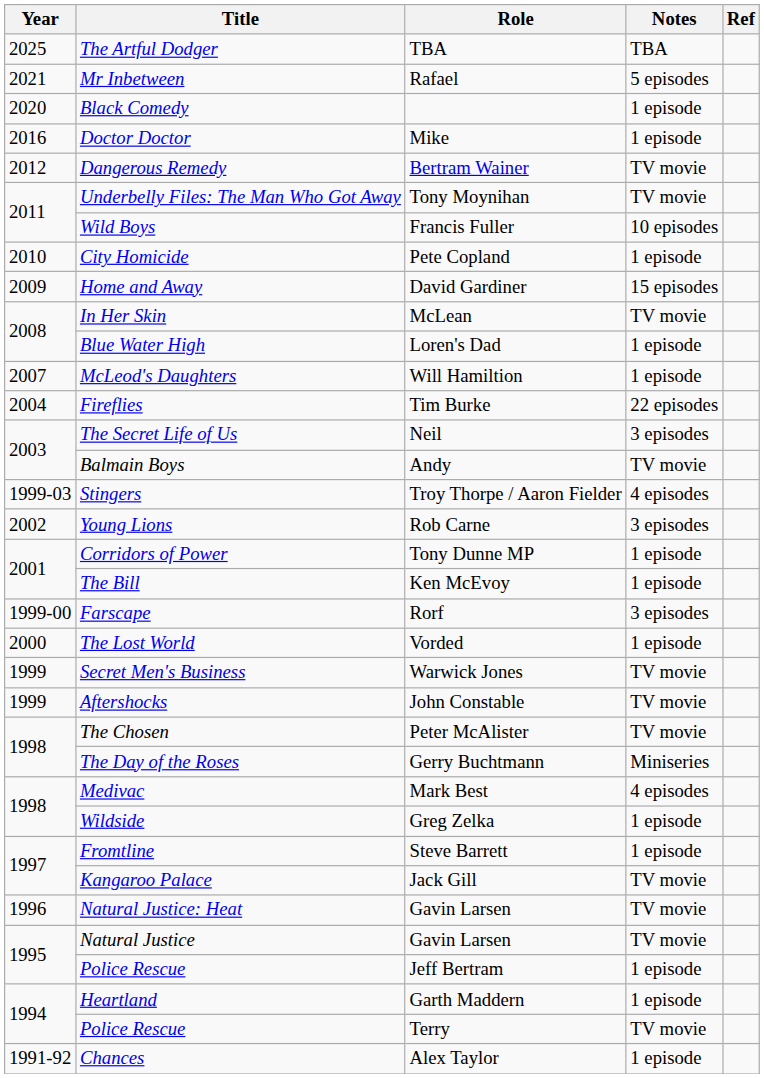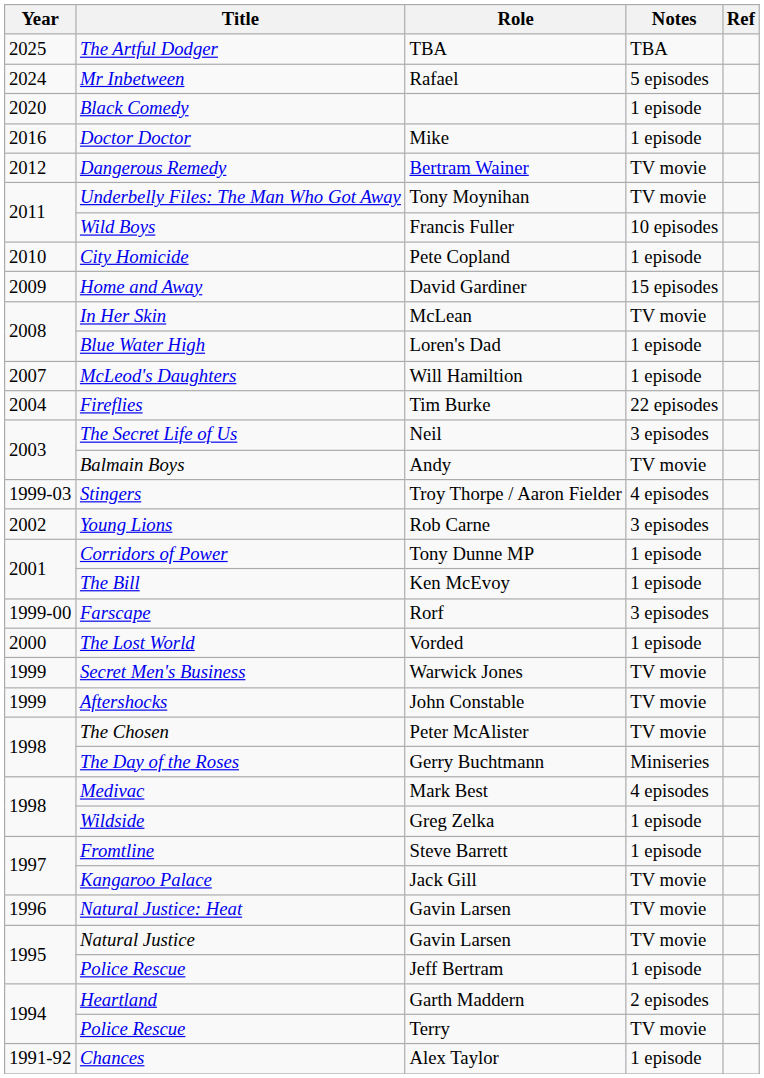 <table class="wikitable sortable">
 <tr>
 <th>Year</th>
 <th>Title</th>
 <th>Role</th>
 <th>Notes</th>
 <th>Ref</th>
 </tr>
 <tr>
 <td>2025</td>
 <td><a href='#'><em>The Artful Dodger</em></a></td>
 <td>TBA</td>
 <td>TBA</td>
 <td></td>
 </tr>
 <tr>
-<td>2021</td>
+<td>2024</td>
 <td><em><a href='#'>Mr Inbetween</a></em></td>
 <td>Rafael</td>
 <td>5 episodes</td>
 <td></td>
 </tr>
 <tr>
 <td>2020</td>
 <td><em><a href='#'>Black Comedy</a></em></td>
 <td></td>
 <td>1 episode</td>
 <td></td>
 </tr>
 <tr>
 <td>2016</td>
 <td><em><a href='#'>Doctor Doctor</a></em></td>
 <td>Mike</td>
 <td>1 episode</td>
 <td></td>
 </tr>
 <tr>
 <td>2012</td>
 <td><em><a href='#'>Dangerous Remedy</a></em></td>
 <td><a href='#'>Bertram Wainer</a></td>
 <td>TV movie</td>
 <td></td>
 </tr>
 <tr>
 <td rowspan="2">2011</td>
 <td><em><a href='#'>Underbelly Files: The Man Who Got Away</a></em></td>
 <td>Tony Moynihan</td>
 <td>TV movie</td>
 <td></td>
 </tr>
 <tr>
 <td><em><a href='#'>Wild Boys</a></em></td>
 <td>Francis Fuller</td>
 <td>10 episodes</td>
 <td></td>
 </tr>
 <tr>
 <td>2010</td>
 <td><em><a href='#'>City Homicide</a></em></td>
 <td>Pete Copland</td>
 <td>1 episode</td>
 <td></td>
 </tr>
 <tr>
 <td>2009</td>
 <td><em><a href='#'>Home and Away</a></em></td>
 <td>David Gardiner</td>
 <td>15 episodes</td>
 <td></td>
 </tr>
 <tr>
 <td rowspan="2">2008</td>
 <td><em><a href='#'>In Her Skin</a></em></td>
 <td>McLean</td>
 <td>TV movie</td>
 <td></td>
 </tr>
 <tr>
 <td><em><a href='#'>Blue Water High</a></em></td>
 <td>Loren's Dad</td>
 <td>1 episode</td>
 <td></td>
 </tr>
 <tr>
 <td>2007</td>
 <td><em><a href='#'>McLeod's Daughters</a></em></td>
 <td>Will Hamiltion</td>
 <td>1 episode</td>
 <td></td>
 </tr>
 <tr>
 <td>2004</td>
 <td><em><a href='#'>Fireflies</a></em></td>
 <td>Tim Burke</td>
 <td>22 episodes</td>
 <td></td>
 </tr>
 <tr>
 <td rowspan="2">2003</td>
 <td><em><a href='#'>The Secret Life of Us</a></em></td>
 <td>Neil</td>
 <td>3 episodes</td>
 <td></td>
 </tr>
 <tr>
 <td><em>Balmain Boys</em></td>
 <td>Andy</td>
 <td>TV movie</td>
 <td></td>
 </tr>
 <tr>
 <td>1999-03</td>
 <td><em><a href='#'>Stingers</a></em></td>
 <td>Troy Thorpe / Aaron Fielder</td>
 <td>4 episodes</td>
 <td></td>
 </tr>
 <tr>
 <td>2002</td>
 <td><em><a href='#'>Young Lions</a></em></td>
 <td>Rob Carne</td>
 <td>3 episodes</td>
 <td></td>
 </tr>
 <tr>
 <td rowspan="2">2001</td>
 <td><em><a href='#'>Corridors of Power</a></em></td>
 <td>Tony Dunne MP</td>
 <td>1 episode</td>
 <td></td>
 </tr>
 <tr>
 <td><em><a href='#'>The Bill</a></em></td>
 <td>Ken McEvoy</td>
 <td>1 episode</td>
 <td></td>
 </tr>
 <tr>
 <td>1999-00</td>
 <td><em><a href='#'>Farscape</a></em></td>
 <td>Rorf</td>
 <td>3 episodes</td>
 <td></td>
 </tr>
 <tr>
 <td>2000</td>
 <td><em><a href='#'>The Lost World</a></em></td>
 <td>Vorded</td>
 <td>1 episode</td>
 <td></td>
 </tr>
 <tr>
 <td>1999</td>
 <td><em><a href='#'>Secret Men's Business</a></em></td>
 <td>Warwick Jones</td>
 <td>TV movie</td>
 <td></td>
 </tr>
 <tr>
 <td>1999</td>
 <td><em><a href='#'>Aftershocks</a></em></td>
 <td>John Constable</td>
 <td>TV movie</td>
 <td></td>
 </tr>
 <tr>
 <td rowspan="2">1998</td>
 <td><em>The Chosen</em></td>
 <td>Peter McAlister</td>
 <td>TV movie</td>
 <td></td>
 </tr>
 <tr>
 <td><em><a href='#'>The Day of the Roses</a></em></td>
 <td>Gerry Buchtmann</td>
 <td>Miniseries</td>
 <td></td>
 </tr>
 <tr>
 <td rowspan="2">1998</td>
 <td><em><a href='#'>Medivac</a></em></td>
 <td>Mark Best</td>
 <td>4 episodes</td>
 <td></td>
 </tr>
 <tr>
 <td><em><a href='#'>Wildside</a></em></td>
 <td>Greg Zelka</td>
 <td>1 episode</td>
 <td></td>
 </tr>
 <tr>
 <td rowspan="2">1997</td>
 <td><em><a href='#'>Fromtline</a></em></td>
 <td>Steve Barrett</td>
 <td>1 episode</td>
 <td></td>
 </tr>
 <tr>
 <td><em><a href='#'>Kangaroo Palace</a></em></td>
 <td>Jack Gill</td>
 <td>TV movie</td>
 <td></td>
 </tr>
 <tr>
 <td>1996</td>
 <td><em><a href='#'>Natural Justice: Heat</a></em></td>
 <td>Gavin Larsen</td>
 <td>TV movie</td>
 <td></td>
 </tr>
 <tr>
 <td rowspan="2">1995</td>
 <td><em>Natural Justice</em></td>
 <td>Gavin Larsen</td>
 <td>TV movie</td>
 <td></td>
 </tr>
 <tr>
 <td><em><a href='#'>Police Rescue</a></em></td>
 <td>Jeff Bertram</td>
 <td>1 episode</td>
 <td></td>
 </tr>
 <tr>
 <td rowspan="2">1994</td>
 <td><em><a href='#'>Heartland</a></em></td>
 <td>Garth Maddern</td>
-<td>1 episode</td>
+<td>2 episodes</td>
 <td></td>
 </tr>
 <tr>
 <td><em><a href='#'>Police Rescue</a></em></td>
 <td>Terry</td>
 <td>TV movie</td>
 <td></td>
 </tr>
 <tr>
 <td>1991-92</td>
 <td><em><a href='#'>Chances</a></em></td>
 <td>Alex Taylor</td>
 <td>1 episode</td>
 <td></td>
 </tr>
 </table>
